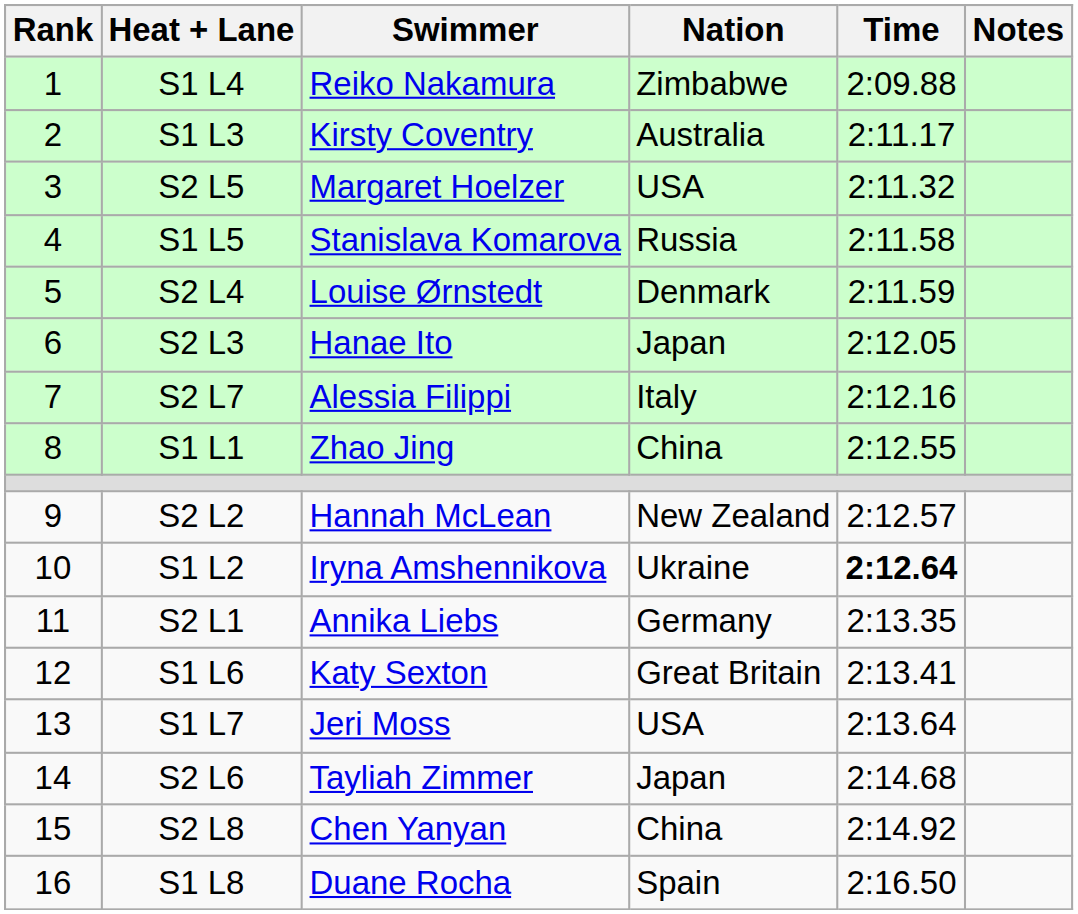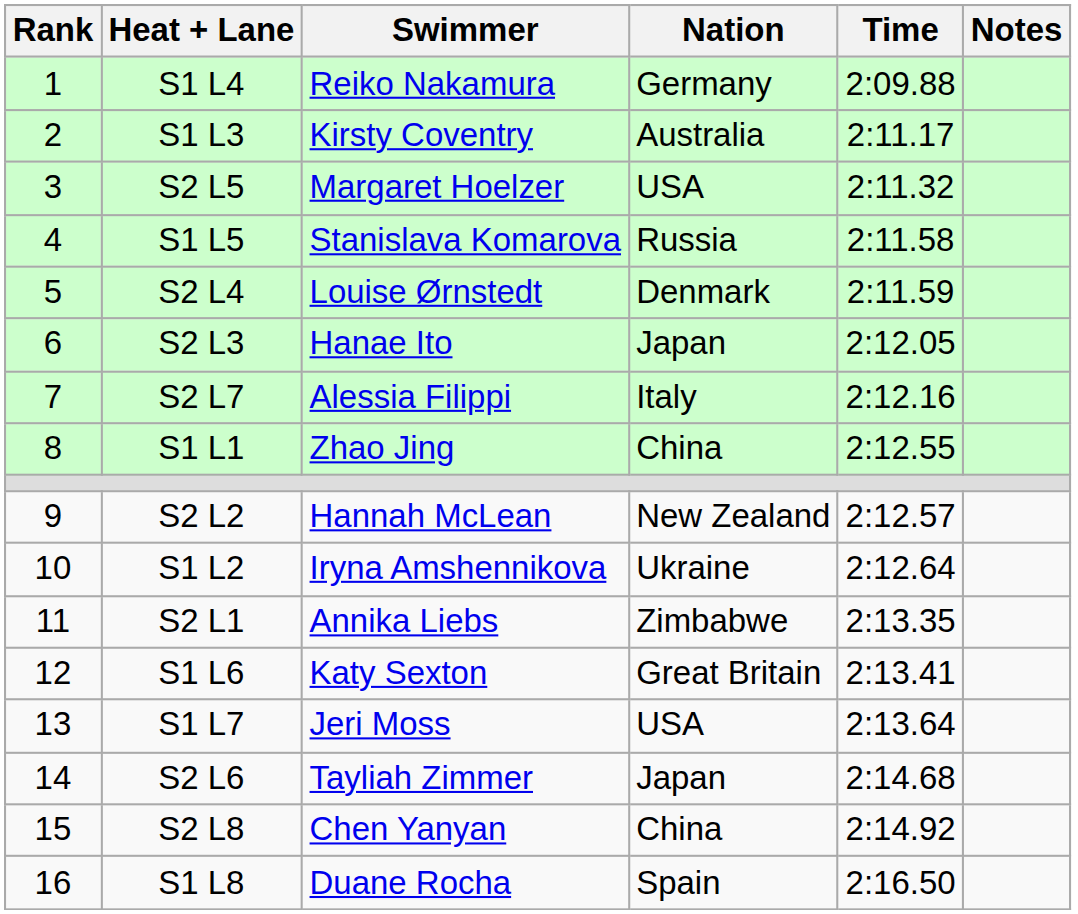 <table class="wikitable sortable" style="text-align:center">
 <tr>
 <th>Rank</th>
 <th>Heat + Lane</th>
 <th>Swimmer</th>
 <th>Nation</th>
 <th>Time</th>
 <th>Notes</th>
 </tr>
 <tr bgcolor=ccffcc>
 <td>1</td>
 <td>S1 L4</td>
 <td align=left><a href='#'>Reiko Nakamura</a></td>
-<td align=left> Zimbabwe</td>
+<td align=left> Germany</td>
 <td>2:09.88</td>
 <td></td>
 </tr>
 <tr bgcolor=ccffcc>
 <td>2</td>
 <td>S1 L3</td>
 <td align=left><a href='#'>Kirsty Coventry</a></td>
 <td align=left> Australia</td>
 <td>2:11.17</td>
 <td></td>
 </tr>
 <tr bgcolor=ccffcc>
 <td>3</td>
 <td>S2 L5</td>
 <td align=left><a href='#'>Margaret Hoelzer</a></td>
 <td align=left> USA</td>
 <td>2:11.32</td>
 <td></td>
 </tr>
 <tr bgcolor=ccffcc>
 <td>4</td>
 <td>S1 L5</td>
 <td align=left><a href='#'>Stanislava Komarova</a></td>
 <td align=left> Russia</td>
 <td>2:11.58</td>
 <td></td>
 </tr>
 <tr bgcolor=ccffcc>
 <td>5</td>
 <td>S2 L4</td>
 <td align=left><a href='#'>Louise Ørnstedt</a></td>
 <td align=left> Denmark</td>
 <td>2:11.59</td>
 <td></td>
 </tr>
 <tr bgcolor=ccffcc>
 <td>6</td>
 <td>S2 L3</td>
 <td align=left><a href='#'>Hanae Ito</a></td>
 <td align=left> Japan</td>
 <td>2:12.05</td>
 <td></td>
 </tr>
 <tr bgcolor=ccffcc>
 <td>7</td>
 <td>S2 L7</td>
 <td align=left><a href='#'>Alessia Filippi</a></td>
 <td align=left> Italy</td>
 <td>2:12.16</td>
 <td></td>
 </tr>
 <tr bgcolor=ccffcc>
 <td>8</td>
 <td>S1 L1</td>
 <td align=left><a href='#'>Zhao Jing</a></td>
 <td align=left> China</td>
 <td>2:12.55</td>
 <td></td>
 </tr>
 <tr bgcolor=#DDDDDD>
 <td colspan=6></td>
 </tr>
 <tr>
 <td>9</td>
 <td>S2 L2</td>
 <td align=left><a href='#'>Hannah McLean</a></td>
 <td align=left> New Zealand</td>
 <td>2:12.57</td>
 <td></td>
 </tr>
 <tr>
 <td>10</td>
 <td>S1 L2</td>
 <td align=left><a href='#'>Iryna Amshennikova</a></td>
 <td align=left> Ukraine</td>
-<td><strong>2:12.64</strong></td>
+<td>2:12.64</td>
 <td></td>
 </tr>
 <tr>
 <td>11</td>
 <td>S2 L1</td>
 <td align=left><a href='#'>Annika Liebs</a></td>
-<td align=left> Germany</td>
+<td align=left> Zimbabwe</td>
 <td>2:13.35</td>
 <td></td>
 </tr>
 <tr>
 <td>12</td>
 <td>S1 L6</td>
 <td align=left><a href='#'>Katy Sexton</a></td>
 <td align=left> Great Britain</td>
 <td>2:13.41</td>
 <td></td>
 </tr>
 <tr>
 <td>13</td>
 <td>S1 L7</td>
 <td align=left><a href='#'>Jeri Moss</a></td>
 <td align=left> USA</td>
 <td>2:13.64</td>
 <td></td>
 </tr>
 <tr>
 <td>14</td>
 <td>S2 L6</td>
 <td align=left><a href='#'>Tayliah Zimmer</a></td>
 <td align=left> Japan</td>
 <td>2:14.68</td>
 <td></td>
 </tr>
 <tr>
 <td>15</td>
 <td>S2 L8</td>
 <td align=left><a href='#'>Chen Yanyan</a></td>
 <td align=left> China</td>
 <td>2:14.92</td>
 <td></td>
 </tr>
 <tr>
 <td>16</td>
 <td>S1 L8</td>
 <td align=left><a href='#'>Duane Rocha</a></td>
 <td align=left> Spain</td>
 <td>2:16.50</td>
 <td></td>
 </tr>
 </table>
